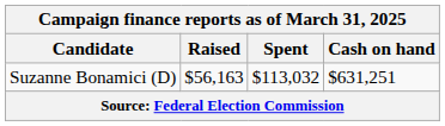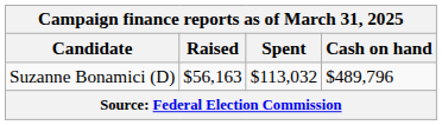 <table class="wikitable sortable">
 <tr>
 <th colspan=4>Campaign finance reports as of March 31, 2025</th>
 </tr>
 <tr style="text-align:center;">
 <th>Candidate</th>
 <th>Raised</th>
 <th>Spent</th>
 <th>Cash on hand</th>
 </tr>
 <tr>
 <td>Suzanne Bonamici (D)</td>
 <td>$56,163</td>
 <td>$113,032</td>
-<td>$631,251</td>
+<td>$489,796</td>
 </tr>
 <tr>
 <th colspan="4"><small>Source: <a href='#'>Federal Election Commission</a></small></th>
 </tr>
 </table>
